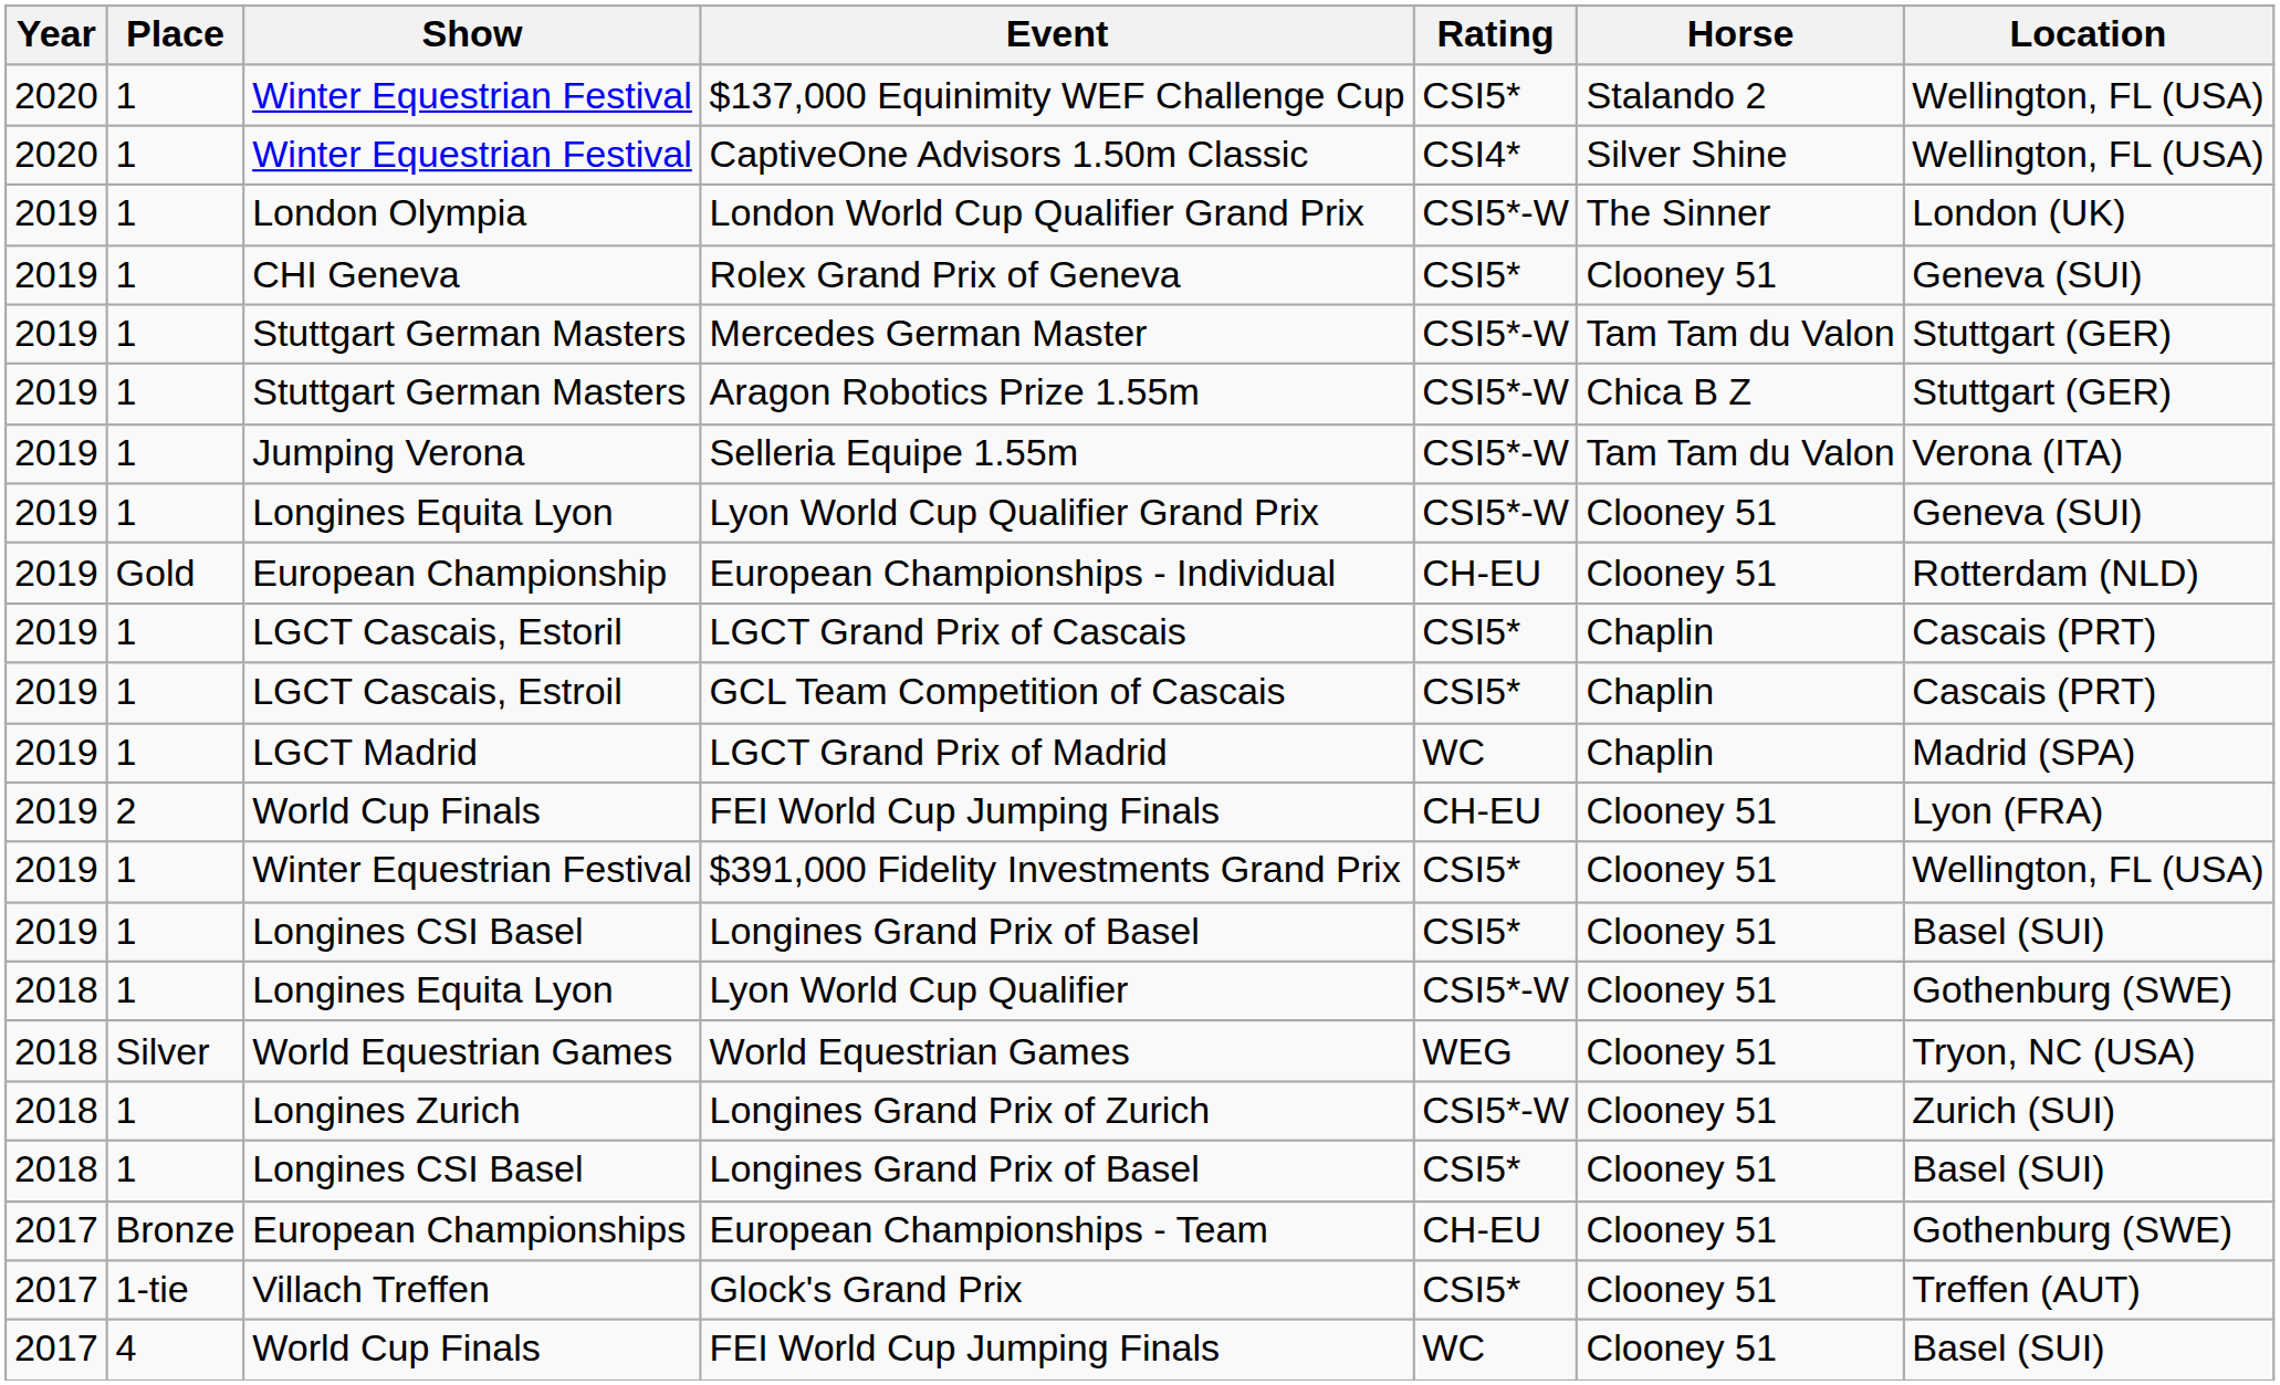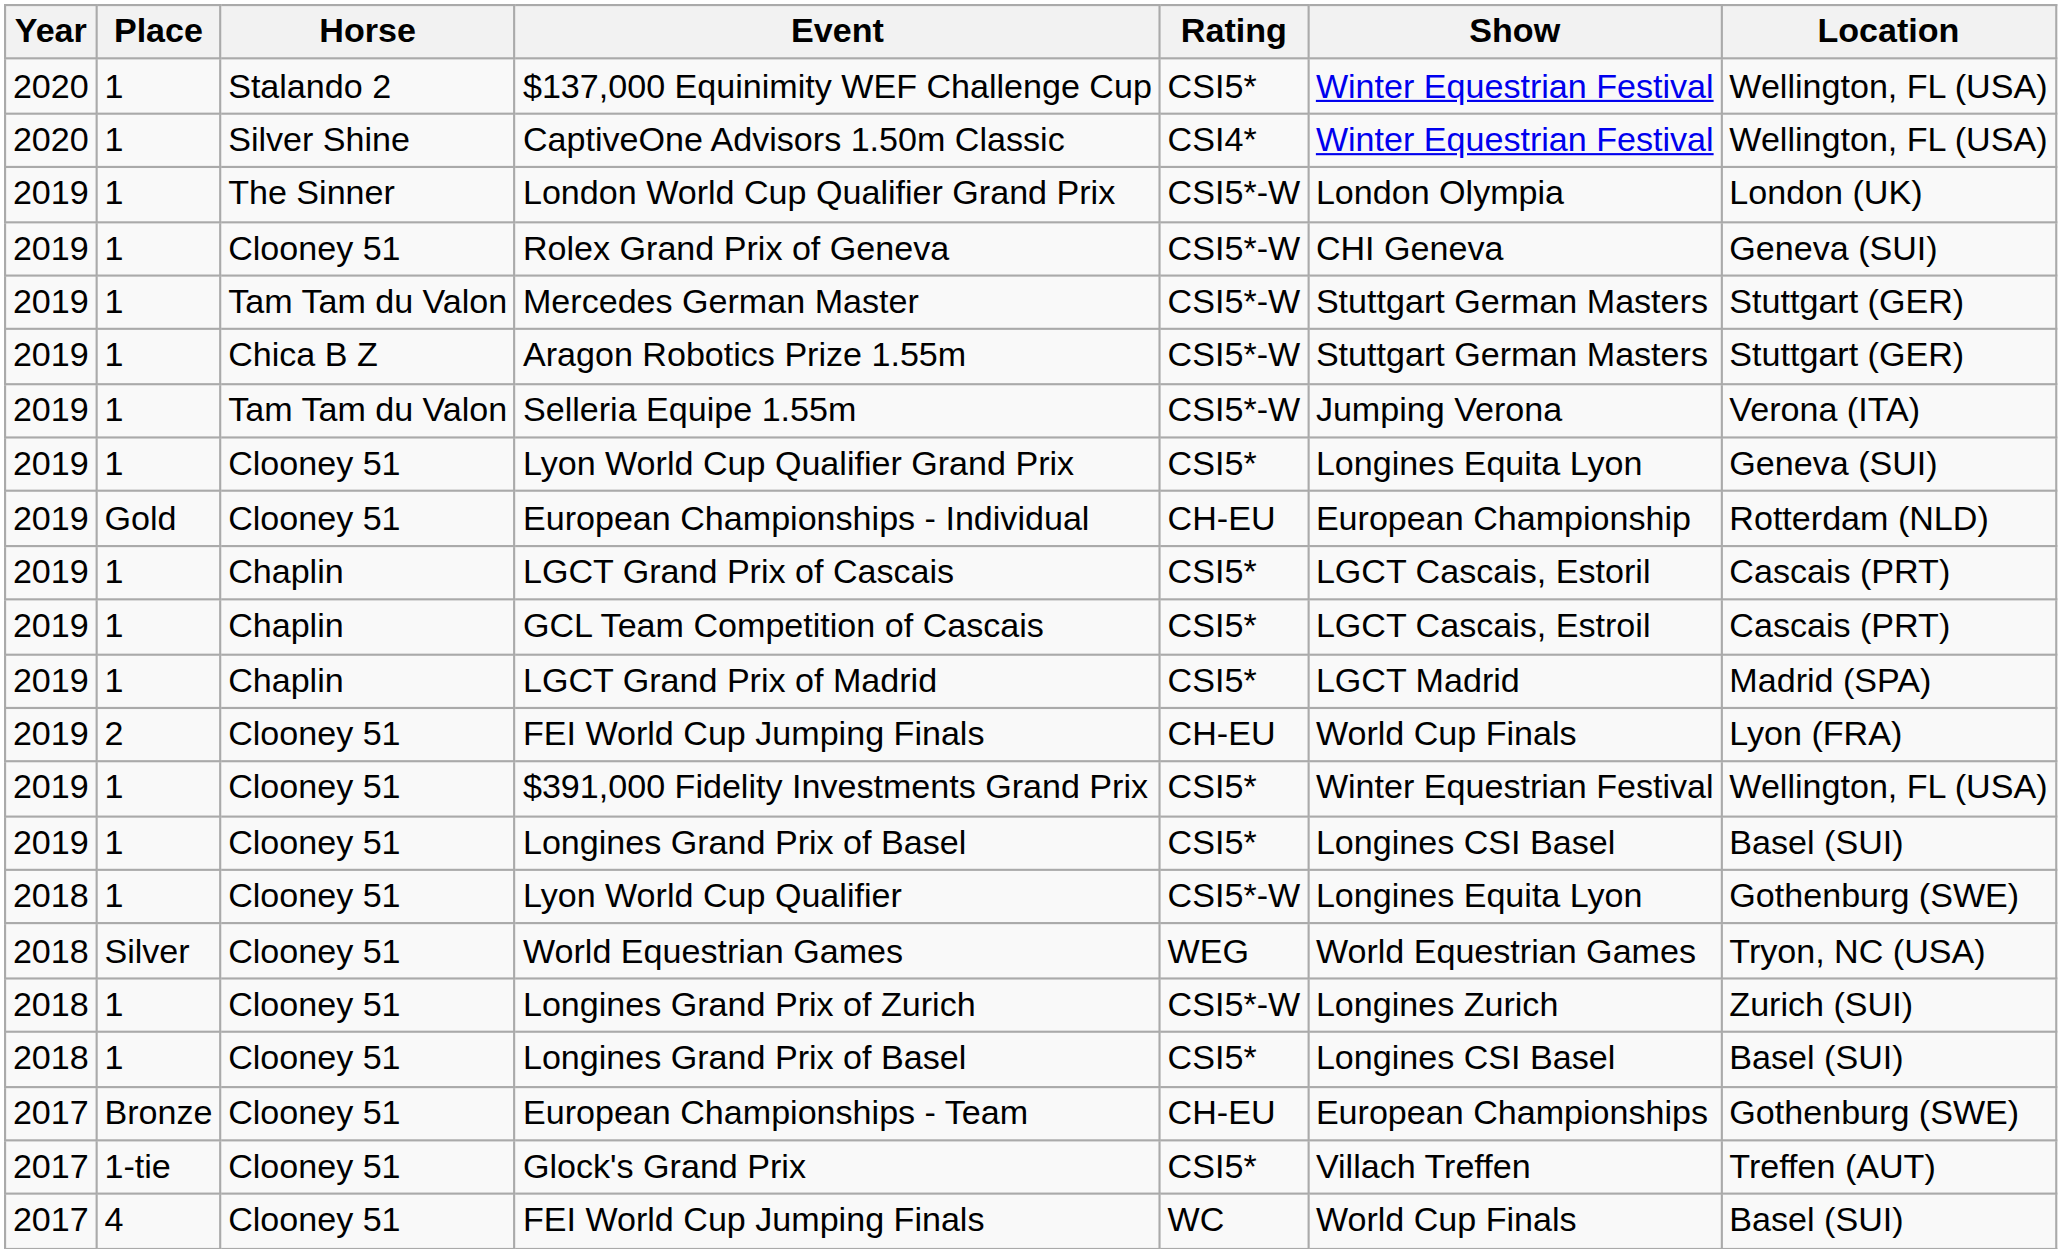 <table class="wikitable">
 <tr>
 <th>Year</th>
 <th>Place</th>
-<th>Show</th>
+<th>Horse</th>
 <th>Event</th>
 <th>Rating</th>
-<th>Horse</th>
+<th>Show</th>
 <th>Location</th>
 </tr>
 <tr>
 <td>2020</td>
 <td>1</td>
-<td><a href='#'>Winter Equestrian Festival</a></td>
+<td>Stalando 2</td>
 <td>$137,000 Equinimity WEF Challenge Cup</td>
 <td>CSI5*</td>
-<td>Stalando 2</td>
+<td><a href='#'>Winter Equestrian Festival</a></td>
 <td>Wellington, FL (USA)</td>
 </tr>
 <tr>
 <td>2020</td>
 <td>1</td>
-<td><a href='#'>Winter Equestrian Festival</a></td>
+<td>Silver Shine</td>
 <td>CaptiveOne Advisors 1.50m Classic</td>
 <td>CSI4*</td>
-<td>Silver Shine</td>
+<td><a href='#'>Winter Equestrian Festival</a></td>
 <td>Wellington, FL (USA)</td>
 </tr>
 <tr>
 <td>2019</td>
 <td>1</td>
-<td>London Olympia</td>
+<td>The Sinner</td>
 <td>London World Cup Qualifier Grand Prix</td>
 <td>CSI5*-W</td>
-<td>The Sinner</td>
+<td>London Olympia</td>
 <td>London (UK)</td>
 </tr>
 <tr>
 <td>2019</td>
 <td>1</td>
+<td>Clooney 51</td>
+<td>Rolex Grand Prix of Geneva</td>
+<td>CSI5*-W</td>
 <td>CHI Geneva</td>
-<td>Rolex Grand Prix of Geneva</td>
-<td>CSI5*</td>
-<td>Clooney 51</td>
 <td>Geneva (SUI)</td>
 </tr>
 <tr>
 <td>2019</td>
 <td>1</td>
-<td>Stuttgart German Masters</td>
+<td>Tam Tam du Valon</td>
 <td>Mercedes German Master</td>
 <td>CSI5*-W</td>
-<td>Tam Tam du Valon</td>
+<td>Stuttgart German Masters</td>
 <td>Stuttgart (GER)</td>
 </tr>
 <tr>
 <td>2019</td>
 <td>1</td>
-<td>Stuttgart German Masters</td>
+<td>Chica B Z</td>
 <td>Aragon Robotics Prize 1.55m</td>
 <td>CSI5*-W</td>
-<td>Chica B Z</td>
+<td>Stuttgart German Masters</td>
 <td>Stuttgart (GER)</td>
 </tr>
 <tr>
 <td>2019</td>
 <td>1</td>
-<td>Jumping Verona</td>
+<td>Tam Tam du Valon</td>
 <td>Selleria Equipe 1.55m</td>
 <td>CSI5*-W</td>
-<td>Tam Tam du Valon</td>
+<td>Jumping Verona</td>
 <td>Verona (ITA)</td>
 </tr>
 <tr>
 <td>2019</td>
 <td>1</td>
+<td>Clooney 51</td>
+<td>Lyon World Cup Qualifier Grand Prix</td>
+<td>CSI5*</td>
 <td>Longines Equita Lyon</td>
-<td>Lyon World Cup Qualifier Grand Prix</td>
-<td>CSI5*-W</td>
-<td>Clooney 51</td>
 <td>Geneva (SUI)</td>
 </tr>
 <tr>
 <td>2019</td>
 <td>Gold</td>
-<td>European Championship</td>
+<td>Clooney 51</td>
 <td>European Championships - Individual</td>
 <td>CH-EU</td>
-<td>Clooney 51</td>
+<td>European Championship</td>
 <td>Rotterdam (NLD)</td>
 </tr>
 <tr>
 <td>2019</td>
 <td>1</td>
-<td>LGCT Cascais, Estoril</td>
+<td>Chaplin</td>
 <td>LGCT Grand Prix of Cascais</td>
 <td>CSI5*</td>
-<td>Chaplin</td>
+<td>LGCT Cascais, Estoril</td>
 <td>Cascais (PRT)</td>
 </tr>
 <tr>
 <td>2019</td>
 <td>1</td>
-<td>LGCT Cascais, Estroil</td>
+<td>Chaplin</td>
 <td>GCL Team Competition of Cascais</td>
 <td>CSI5*</td>
-<td>Chaplin</td>
+<td>LGCT Cascais, Estroil</td>
 <td>Cascais (PRT)</td>
 </tr>
 <tr>
 <td>2019</td>
 <td>1</td>
+<td>Chaplin</td>
+<td>LGCT Grand Prix of Madrid</td>
+<td>CSI5*</td>
 <td>LGCT Madrid</td>
-<td>LGCT Grand Prix of Madrid</td>
-<td>WC</td>
-<td>Chaplin</td>
 <td>Madrid (SPA)</td>
 </tr>
 <tr>
 <td>2019</td>
 <td>2</td>
-<td>World Cup Finals</td>
+<td>Clooney 51</td>
 <td>FEI World Cup Jumping Finals</td>
 <td>CH-EU</td>
-<td>Clooney 51</td>
+<td>World Cup Finals</td>
 <td>Lyon (FRA)</td>
 </tr>
 <tr>
 <td>2019</td>
 <td>1</td>
-<td>Winter Equestrian Festival</td>
+<td>Clooney 51</td>
 <td>$391,000 Fidelity Investments Grand Prix</td>
 <td>CSI5*</td>
-<td>Clooney 51</td>
+<td>Winter Equestrian Festival</td>
 <td>Wellington, FL (USA)</td>
 </tr>
 <tr>
 <td>2019</td>
 <td>1</td>
-<td>Longines CSI Basel</td>
+<td>Clooney 51</td>
 <td>Longines Grand Prix of Basel</td>
 <td>CSI5*</td>
-<td>Clooney 51</td>
+<td>Longines CSI Basel</td>
 <td>Basel (SUI)</td>
 </tr>
 <tr>
 <td>2018</td>
 <td>1</td>
-<td>Longines Equita Lyon</td>
+<td>Clooney 51</td>
 <td>Lyon World Cup Qualifier</td>
 <td>CSI5*-W</td>
-<td>Clooney 51</td>
+<td>Longines Equita Lyon</td>
 <td>Gothenburg (SWE)</td>
 </tr>
 <tr>
 <td>2018</td>
 <td>Silver</td>
-<td>World Equestrian Games</td>
+<td>Clooney 51</td>
 <td>World Equestrian Games</td>
 <td>WEG</td>
-<td>Clooney 51</td>
+<td>World Equestrian Games</td>
 <td>Tryon, NC (USA)</td>
 </tr>
 <tr>
 <td>2018</td>
 <td>1</td>
-<td>Longines Zurich</td>
+<td>Clooney 51</td>
 <td>Longines Grand Prix of Zurich</td>
 <td>CSI5*-W</td>
-<td>Clooney 51</td>
+<td>Longines Zurich</td>
 <td>Zurich (SUI)</td>
 </tr>
 <tr>
 <td>2018</td>
 <td>1</td>
-<td>Longines CSI Basel</td>
+<td>Clooney 51</td>
 <td>Longines Grand Prix of Basel</td>
 <td>CSI5*</td>
-<td>Clooney 51</td>
+<td>Longines CSI Basel</td>
 <td>Basel (SUI)</td>
 </tr>
 <tr>
 <td>2017</td>
 <td>Bronze</td>
-<td>European Championships</td>
+<td>Clooney 51</td>
 <td>European Championships - Team</td>
 <td>CH-EU</td>
-<td>Clooney 51</td>
+<td>European Championships</td>
 <td>Gothenburg (SWE)</td>
 </tr>
 <tr>
 <td>2017</td>
 <td>1-tie</td>
-<td>Villach Treffen</td>
+<td>Clooney 51</td>
 <td>Glock's Grand Prix</td>
 <td>CSI5*</td>
-<td>Clooney 51</td>
+<td>Villach Treffen</td>
 <td>Treffen (AUT)</td>
 </tr>
 <tr>
 <td>2017</td>
 <td>4</td>
-<td>World Cup Finals</td>
+<td>Clooney 51</td>
 <td>FEI World Cup Jumping Finals</td>
 <td>WC</td>
-<td>Clooney 51</td>
+<td>World Cup Finals</td>
 <td>Basel (SUI)</td>
 </tr>
 </table>
